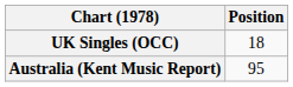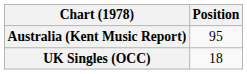 <table class="wikitable plainrowheaders">
 <tr>
 <th scope="col">Chart (1978)</th>
 <th scope="col">Position</th>
 </tr>
 <tr>
+<th scope="row">Australia (Kent Music Report)</th>
+<td style="text-align:center;">95</td>
+</tr>
+<tr>
 <th scope="row">UK Singles (OCC)</th>
 <td style="text-align:center;">18</td>
 </tr>
-<tr>
-<th scope="row">Australia (Kent Music Report)</th>
-<td style="text-align:center;">95</td>
-</tr>
 </table>
